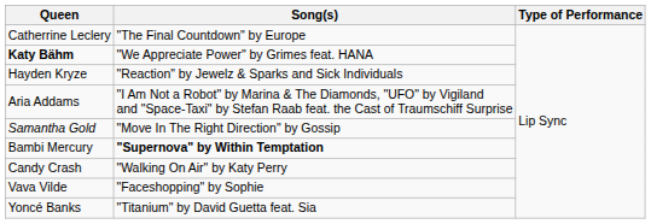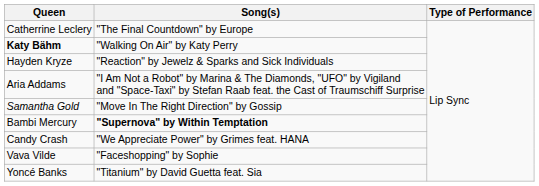 <table class="wikitable">
 <tr>
 <th><strong>Queen</strong></th>
 <th><strong>Song(s)</strong></th>
 <th>Type of Performance</th>
 </tr>
 <tr>
 <td>Catherrine Leclery</td>
 <td>"The Final Countdown" by Europe</td>
 <td colspan="1" rowspan="9">Lip Sync</td>
 </tr>
 <tr>
 <td><strong>Katy Bähm</strong></td>
-<td>"We Appreciate Power" by Grimes feat. HANA</td>
+<td>"Walking On Air" by Katy Perry</td>
 </tr>
 <tr>
 <td>Hayden Kryze</td>
 <td>"Reaction" by Jewelz & Sparks and Sick Individuals</td>
 </tr>
 <tr>
 <td>Aria Addams</td>
 <td>"I Am Not a Robot" by Marina & The Diamonds, "UFO" by Vigiland<br>and "Space-Taxi" by Stefan Raab feat. the Cast of Traumschiff Surprise</td>
 </tr>
 <tr>
 <td><em>Samantha Gold</em></td>
 <td>"Move In The Right Direction" by Gossip</td>
 </tr>
 <tr>
 <td>Bambi Mercury</td>
 <td><strong>"Supernova" by Within Temptation</strong></td>
 </tr>
 <tr>
 <td>Candy Crash</td>
-<td>"Walking On Air" by Katy Perry</td>
+<td>"We Appreciate Power" by Grimes feat. HANA</td>
 </tr>
 <tr>
 <td>Vava Vilde</td>
 <td>"Faceshopping" by Sophie</td>
 </tr>
 <tr>
 <td>Yoncé Banks</td>
 <td>"Titanium" by David Guetta feat. Sia</td>
 </tr>
 </table>
